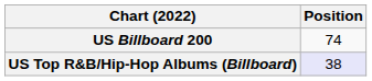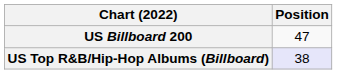 <table class="wikitable sortable plainrowheaders" style="text-align:center">
 <tr>
 <th scope="col">Chart (2022)</th>
 <th scope="col">Position</th>
 </tr>
 <tr>
 <th scope="row">US <em>Billboard</em> 200</th>
-<td>74</td>
+<td>47</td>
 </tr>
 <tr>
 <th scope="row">US Top R&B/Hip-Hop Albums (<em>Billboard</em>)</th>
 <td style="background: lavender;">38</td>
 </tr>
 </table>
